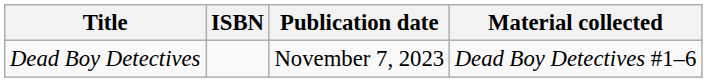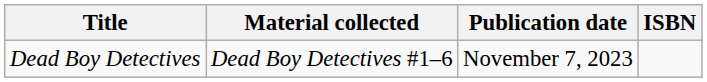 <table class="wikitable" width:100%">
 <tr>
 <th scope="col">Title</th>
+<th scope="col">Material collected</th>
+<th scope="col">Publication date</th>
 <th scope="col">ISBN</th>
-<th scope="col">Publication date</th>
-<th scope="col">Material collected</th>
 </tr>
 <tr>
 <td><em>Dead Boy Detectives</em></td>
+<td><em>Dead Boy Detectives</em>  #1–6</td>
+<td>November 7, 2023</td>
 <td></td>
-<td>November 7, 2023</td>
-<td><em>Dead Boy Detectives</em>  #1–6</td>
 </tr>
 </table>
